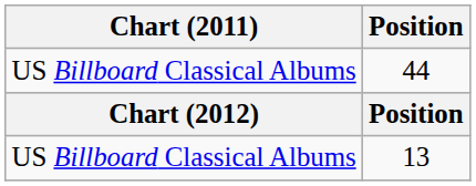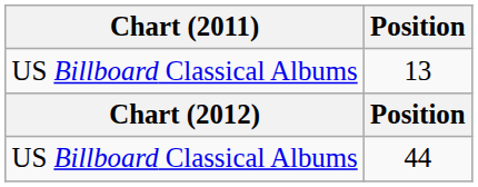 <table class="wikitable sortable">
 <tr>
 <th scope="col">Chart (2011)</th>
 <th scope="col">Position</th>
 </tr>
 <tr>
 <td>US <a href='#'><em>Billboard</em> Classical Albums</a></td>
-<td style="text-align:center;">44</td>
+<td style="text-align:center;">13</td>
 </tr>
 <tr>
 <th scope="col">Chart (2012)</th>
 <th scope="col">Position</th>
 </tr>
 <tr>
 <td>US <a href='#'><em>Billboard</em> Classical Albums</a></td>
-<td style="text-align:center;">13</td>
+<td style="text-align:center;">44</td>
 </tr>
 </table>
